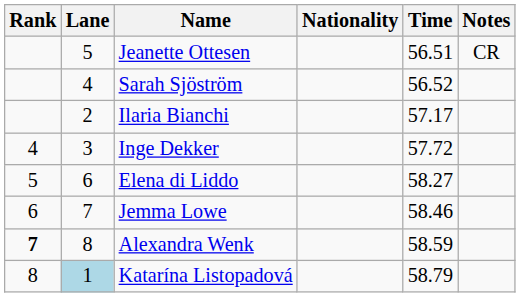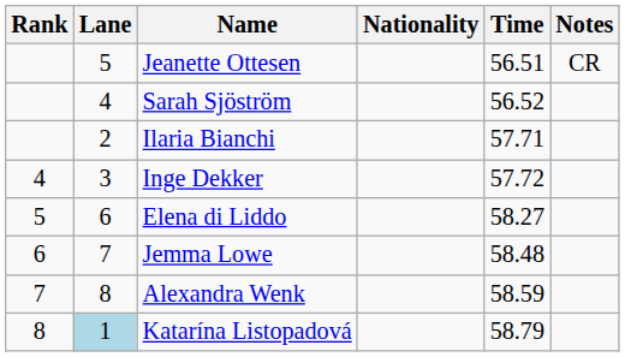 <table class="wikitable sortable" style="text-align:center">
 <tr>
 <th>Rank</th>
 <th>Lane</th>
 <th>Name</th>
 <th>Nationality</th>
 <th>Time</th>
 <th>Notes</th>
 </tr>
 <tr>
 <td></td>
 <td>5</td>
 <td align=left><a href='#'>Jeanette Ottesen</a></td>
 <td align=left></td>
 <td>56.51</td>
 <td>CR</td>
 </tr>
 <tr>
 <td></td>
 <td>4</td>
 <td align=left><a href='#'>Sarah Sjöström</a></td>
 <td align=left></td>
 <td>56.52</td>
 <td></td>
 </tr>
 <tr>
 <td></td>
 <td>2</td>
 <td align=left><a href='#'>Ilaria Bianchi</a></td>
 <td align=left></td>
-<td>57.17</td>
+<td>57.71</td>
 <td></td>
 </tr>
 <tr>
 <td>4</td>
 <td>3</td>
 <td align=left><a href='#'>Inge Dekker</a></td>
 <td align=left></td>
 <td>57.72</td>
 <td></td>
 </tr>
 <tr>
 <td>5</td>
 <td>6</td>
 <td align=left><a href='#'>Elena di Liddo</a></td>
 <td align=left></td>
 <td>58.27</td>
 <td></td>
 </tr>
 <tr>
 <td>6</td>
 <td>7</td>
 <td align=left><a href='#'>Jemma Lowe</a></td>
 <td align=left></td>
-<td>58.46</td>
+<td>58.48</td>
 <td></td>
 </tr>
 <tr>
-<td><strong>7</strong></td>
+<td>7</td>
 <td>8</td>
 <td align=left><a href='#'>Alexandra Wenk</a></td>
 <td align=left></td>
 <td>58.59</td>
 <td></td>
 </tr>
 <tr>
 <td>8</td>
 <td style="background: lightblue;">1</td>
 <td align=left><a href='#'>Katarína Listopadová</a></td>
 <td align=left></td>
 <td>58.79</td>
 <td></td>
 </tr>
 </table>
